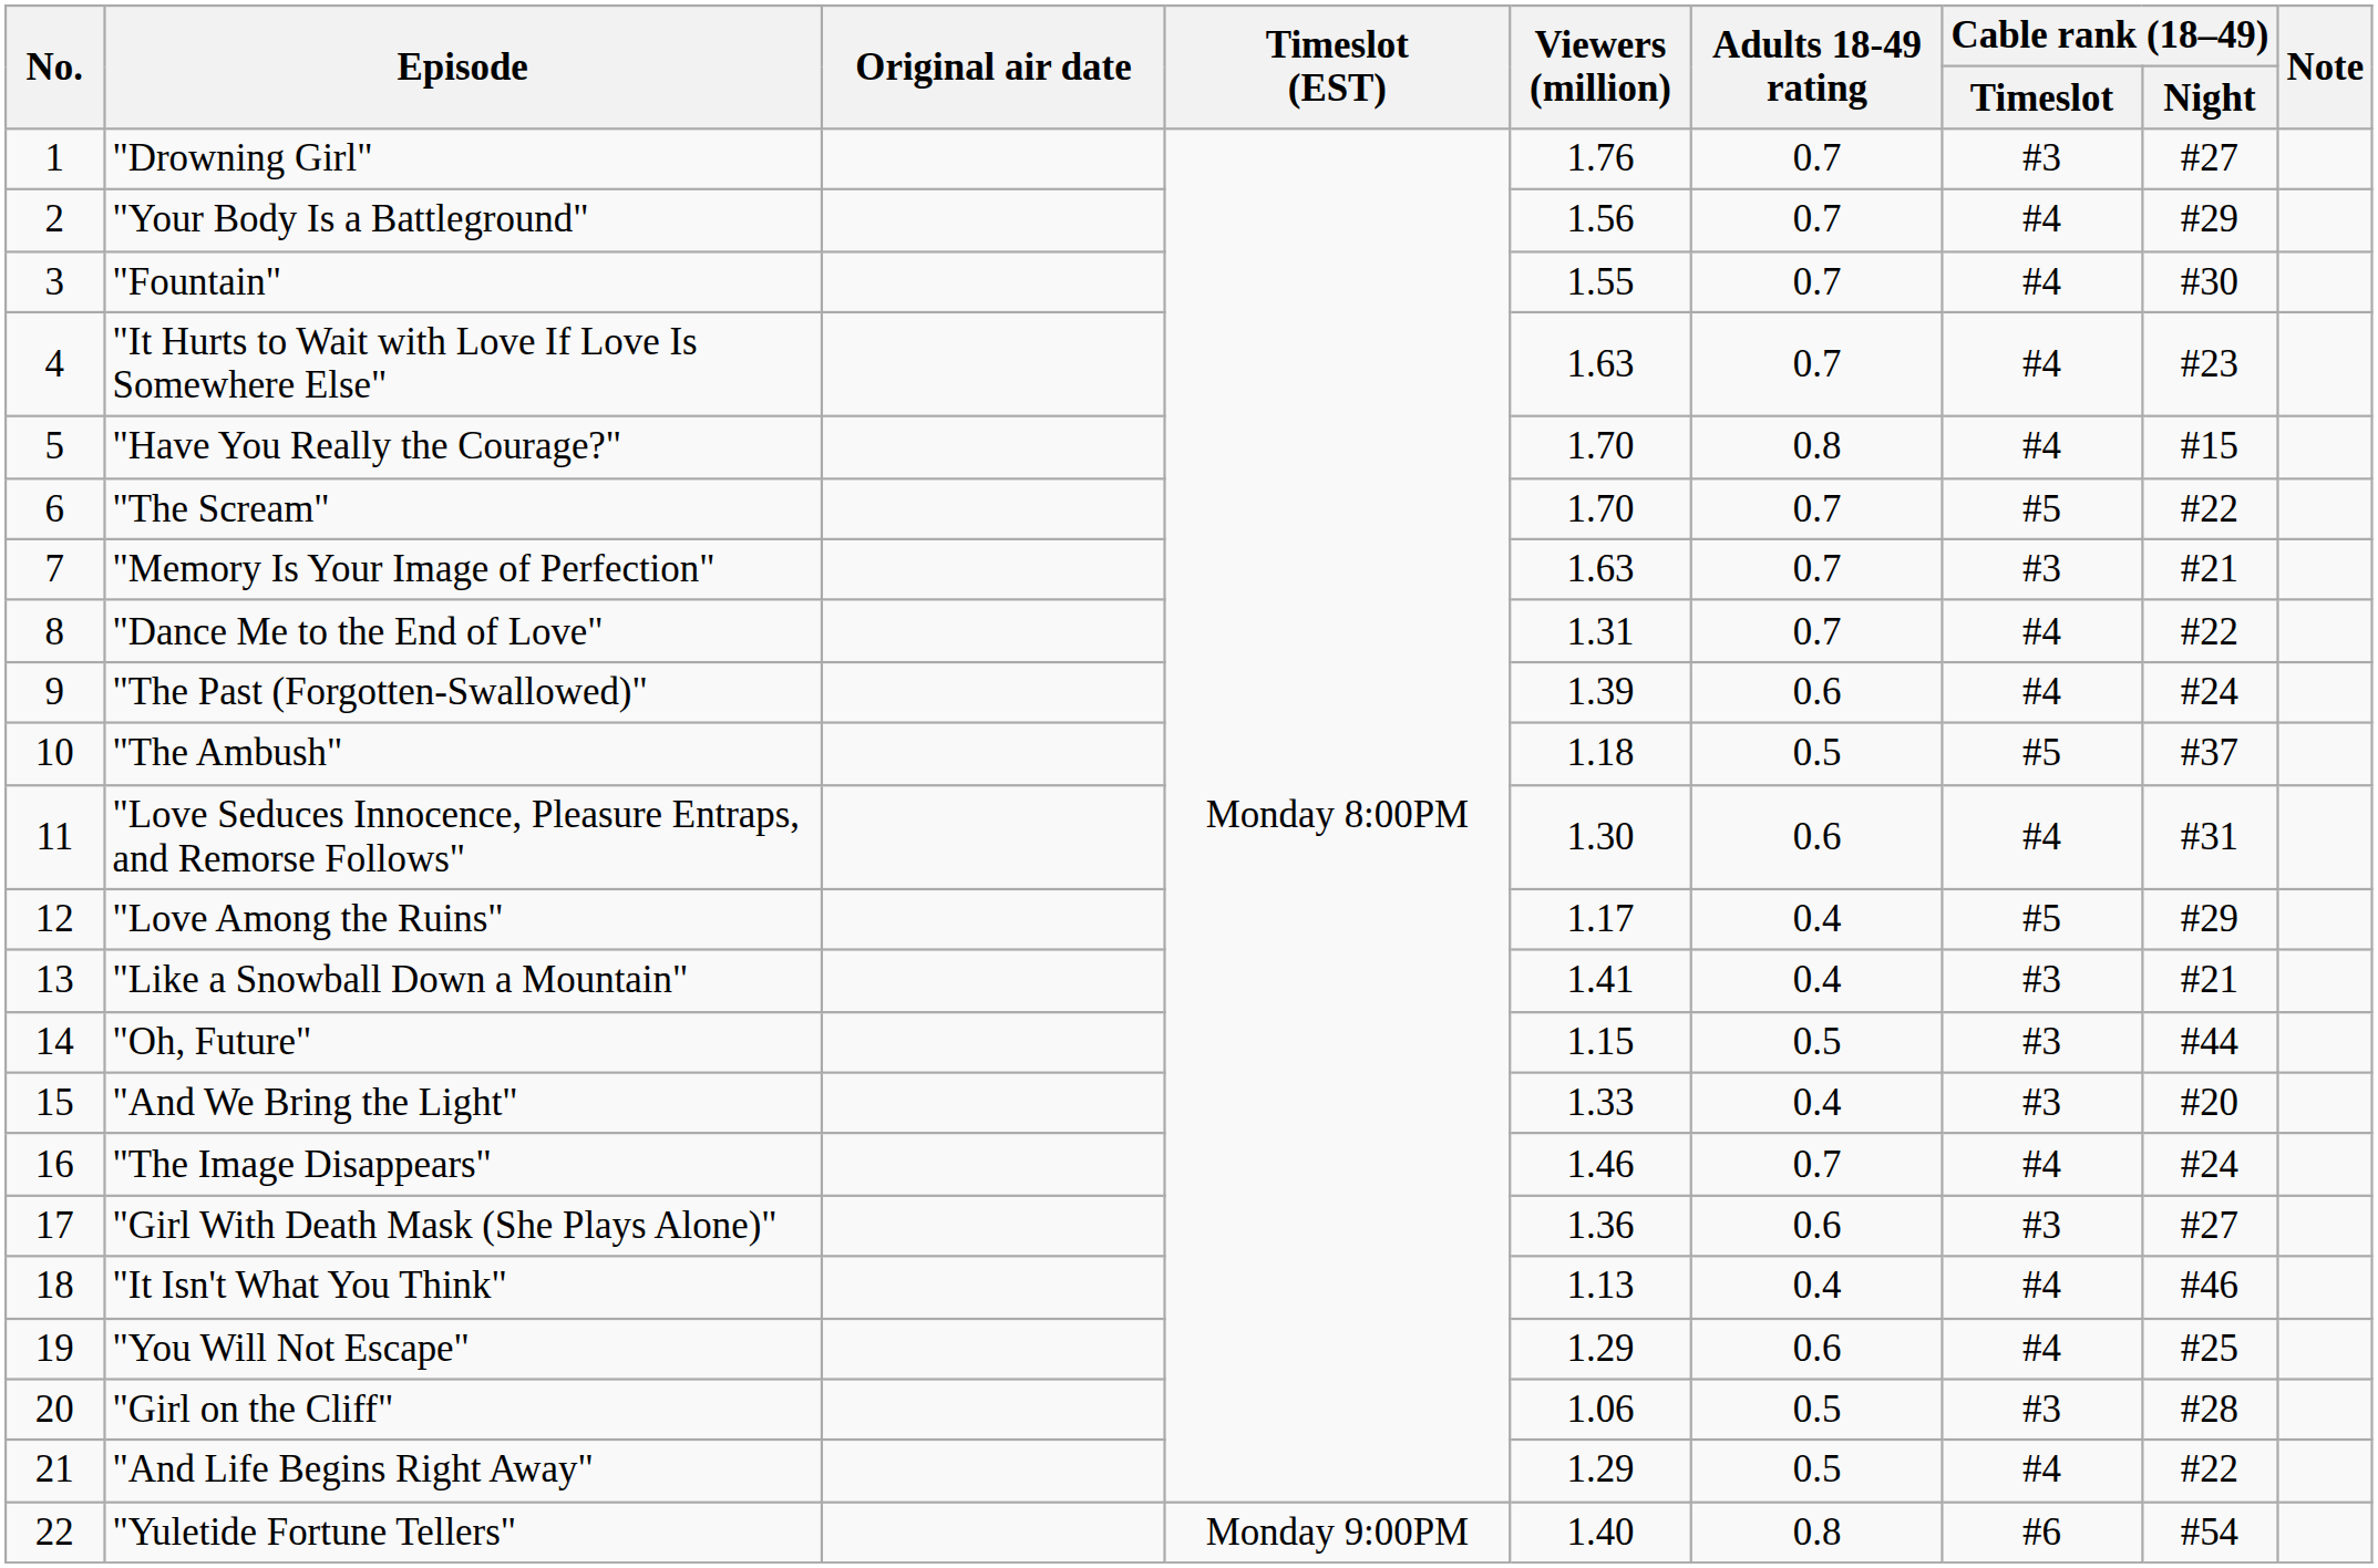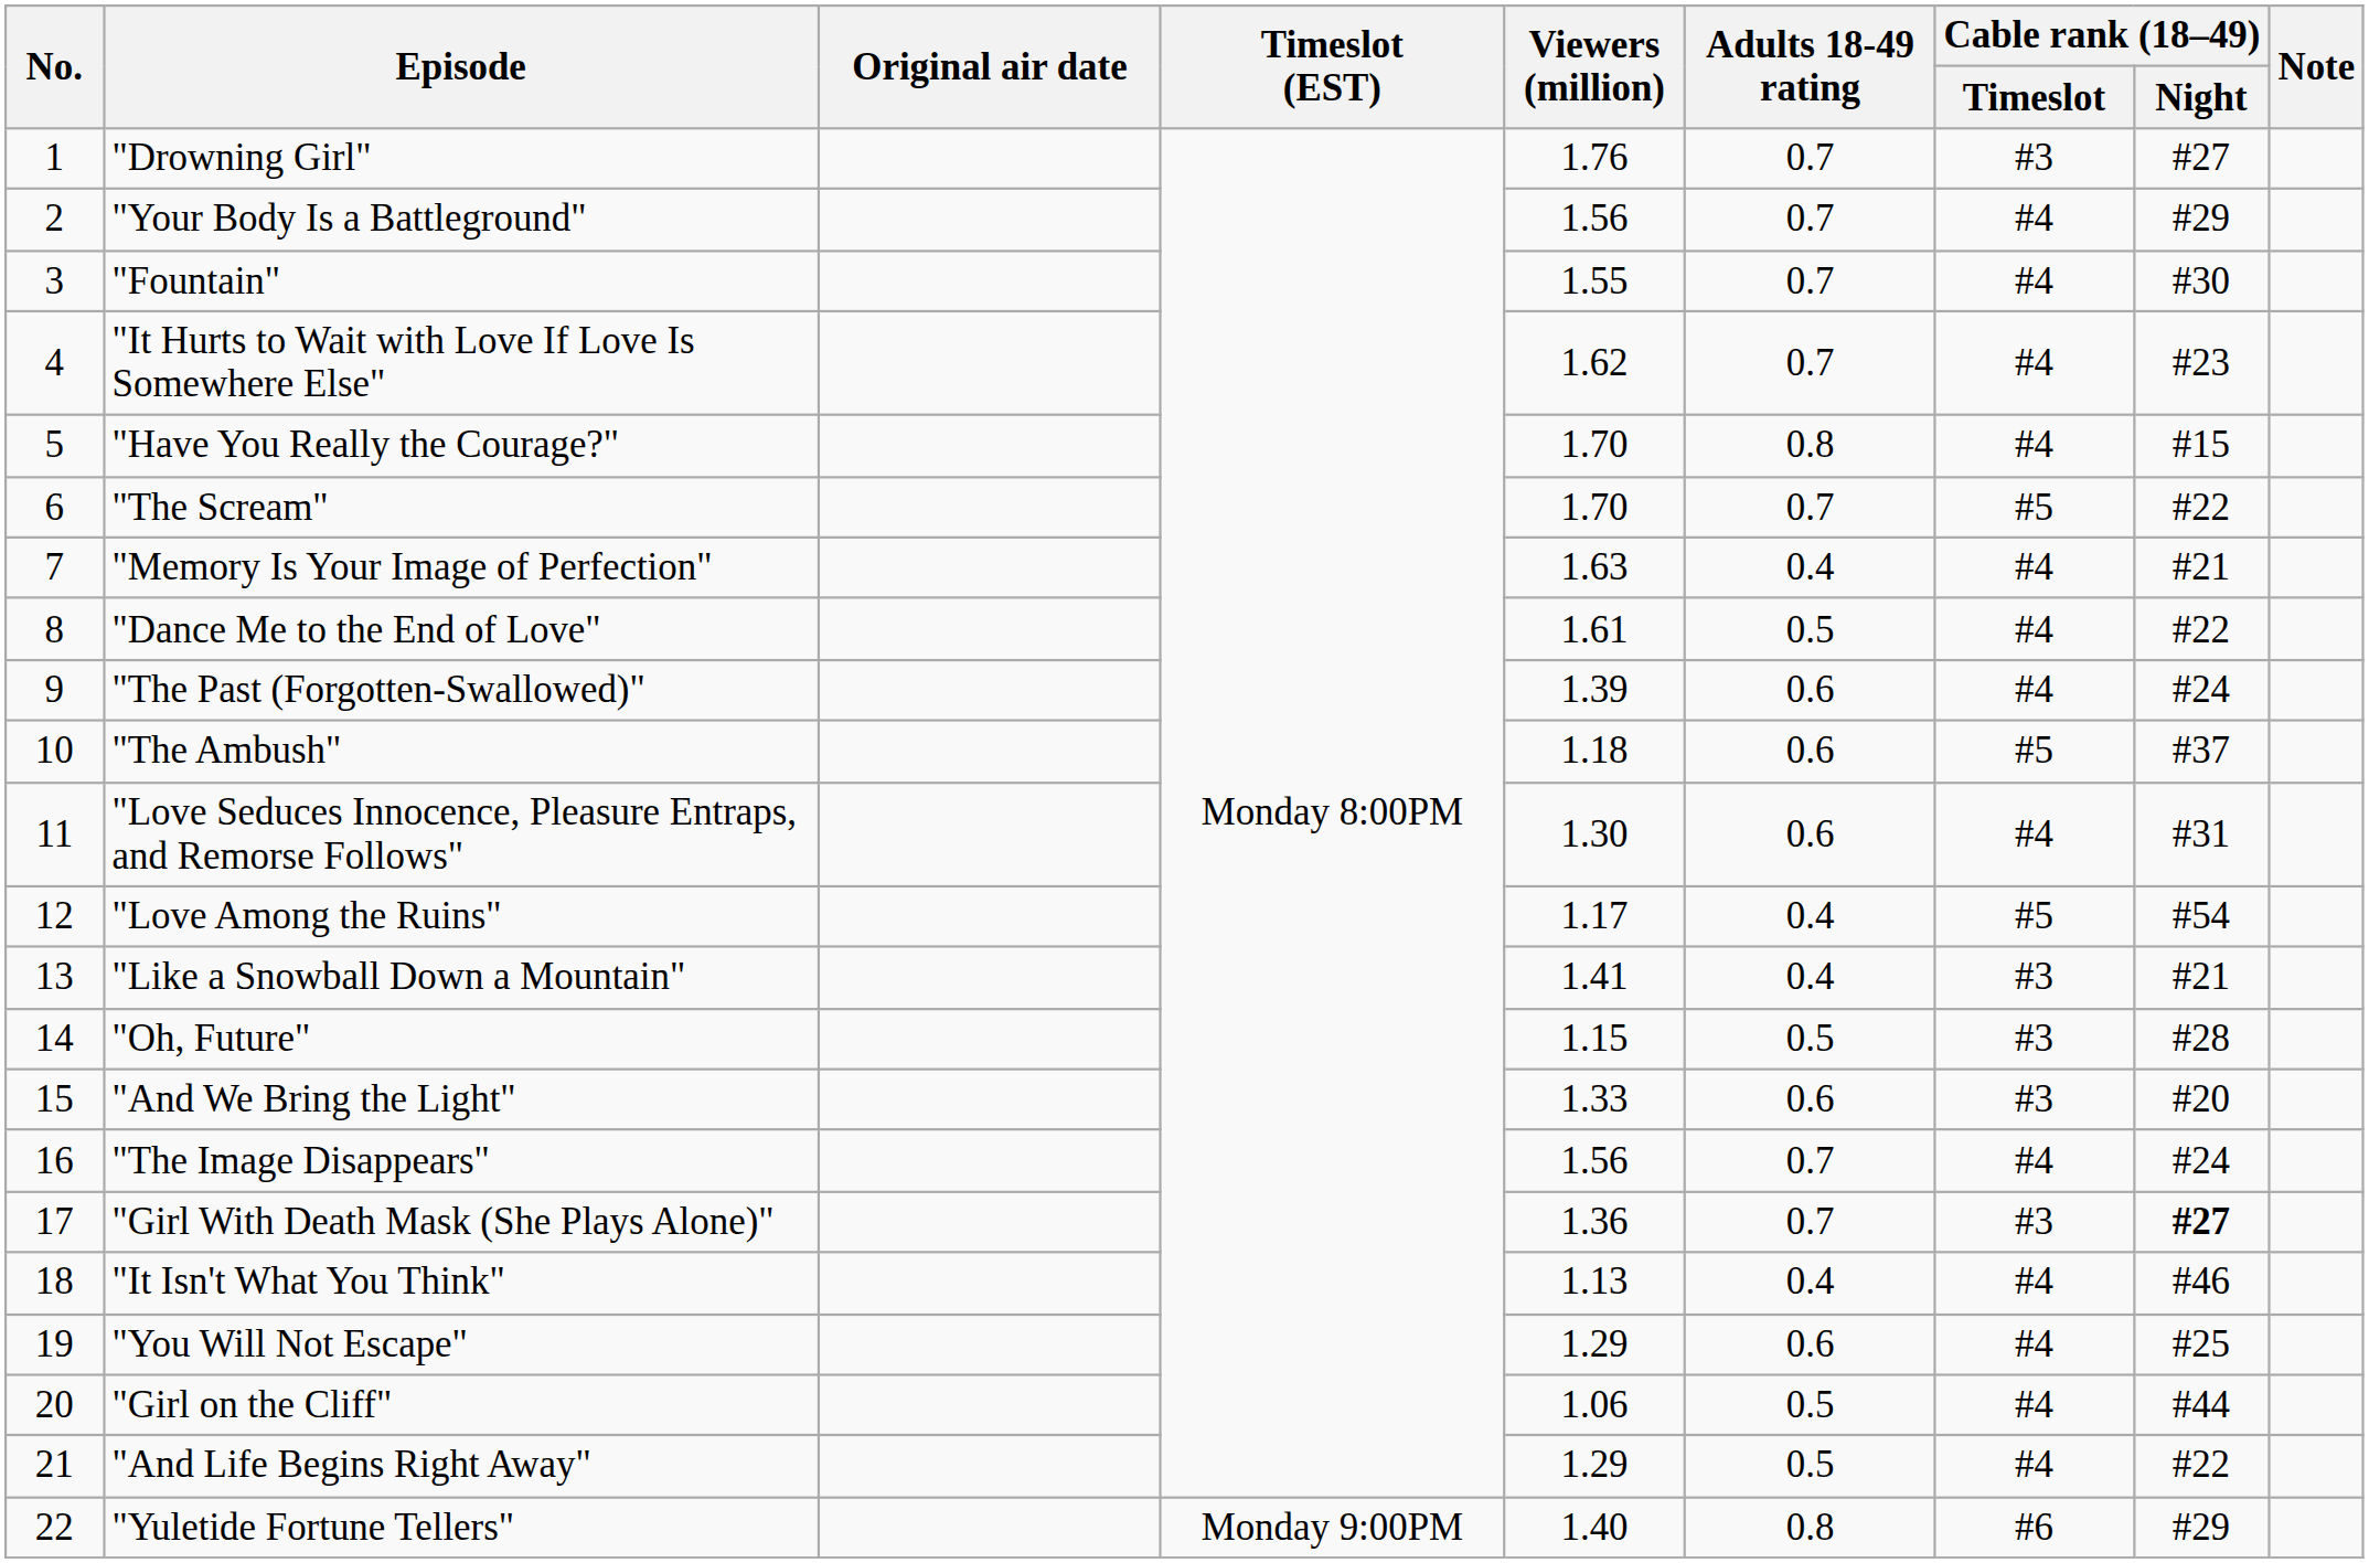 <table style="text-align:center;" class="wikitable sortable">
 <tr>
 <th style="padding:0 8px;" rowspan="2">No.</th>
 <th style="width:290px;" rowspan="2">Episode</th>
 <th style="width:135px;" rowspan="2">Original air date</th>
 <th style="width:135px;" rowspan="2">Timeslot<br>(EST)</th>
 <th style="padding:0 8px;" rowspan="2">Viewers<br>(million)</th>
 <th style="padding:0 8px;" rowspan="2">Adults 18-49<br>rating</th>
 <th scope="col" colspan=2>Cable rank (18–49)</th>
 <th scope="col" rowspan="2">Note</th>
 </tr>
 <tr>
 <th scope="col">Timeslot</th>
 <th scope="col">Night</th>
 </tr>
 <tr>
 <td>1</td>
 <td style="text-align:left">"Drowning Girl"</td>
 <td></td>
 <td rowspan="21">Monday 8:00PM</td>
 <td>1.76</td>
 <td>0.7</td>
 <td>#3</td>
 <td>#27</td>
 <td></td>
 </tr>
 <tr>
 <td>2</td>
 <td style="text-align:left">"Your Body Is a Battleground"</td>
 <td></td>
 <td>1.56</td>
 <td>0.7</td>
 <td>#4</td>
 <td>#29</td>
 <td></td>
 </tr>
 <tr>
 <td>3</td>
 <td style="text-align:left">"Fountain"</td>
 <td></td>
 <td>1.55</td>
 <td>0.7</td>
 <td>#4</td>
 <td>#30</td>
 <td></td>
 </tr>
 <tr>
 <td>4</td>
 <td style="text-align:left">"It Hurts to Wait with Love If Love Is Somewhere Else"</td>
 <td></td>
-<td>1.63</td>
+<td>1.62</td>
 <td>0.7</td>
 <td>#4</td>
 <td>#23</td>
 <td></td>
 </tr>
 <tr>
 <td>5</td>
 <td style="text-align:left">"Have You Really the Courage?"</td>
 <td></td>
 <td>1.70</td>
 <td>0.8</td>
 <td>#4</td>
 <td>#15</td>
 <td></td>
 </tr>
 <tr>
 <td>6</td>
 <td style="text-align:left">"The Scream"</td>
 <td></td>
 <td>1.70</td>
 <td>0.7</td>
 <td>#5</td>
 <td>#22</td>
 <td></td>
 </tr>
 <tr>
 <td>7</td>
 <td style="text-align:left">"Memory Is Your Image of Perfection"</td>
 <td></td>
 <td>1.63</td>
-<td>0.7</td>
-<td>#3</td>
+<td>0.4</td>
+<td>#4</td>
 <td>#21</td>
 <td></td>
 </tr>
 <tr>
 <td>8</td>
 <td style="text-align:left">"Dance Me to the End of Love"</td>
 <td></td>
-<td>1.31</td>
-<td>0.7</td>
+<td>1.61</td>
+<td>0.5</td>
 <td>#4</td>
 <td>#22</td>
 <td></td>
 </tr>
 <tr>
 <td>9</td>
 <td style="text-align:left">"The Past (Forgotten-Swallowed)"</td>
 <td></td>
 <td>1.39</td>
 <td>0.6</td>
 <td>#4</td>
 <td>#24</td>
 <td></td>
 </tr>
 <tr>
 <td>10</td>
 <td style="text-align:left">"The Ambush"</td>
 <td></td>
 <td>1.18</td>
-<td>0.5</td>
+<td>0.6</td>
 <td>#5</td>
 <td>#37</td>
 <td></td>
 </tr>
 <tr>
 <td>11</td>
 <td style="text-align:left">"Love Seduces Innocence, Pleasure Entraps, and Remorse Follows"</td>
 <td></td>
 <td>1.30</td>
 <td>0.6</td>
 <td>#4</td>
 <td>#31</td>
 <td></td>
 </tr>
 <tr>
 <td>12</td>
 <td style="text-align:left">"Love Among the Ruins"</td>
 <td></td>
 <td>1.17</td>
 <td>0.4</td>
 <td>#5</td>
-<td>#29</td>
+<td>#54</td>
 <td></td>
 </tr>
 <tr>
 <td>13</td>
 <td style="text-align:left">"Like a Snowball Down a Mountain"</td>
 <td></td>
 <td>1.41</td>
 <td>0.4</td>
 <td>#3</td>
 <td>#21</td>
 <td></td>
 </tr>
 <tr>
 <td>14</td>
 <td style="text-align:left">"Oh, Future"</td>
 <td></td>
 <td>1.15</td>
 <td>0.5</td>
 <td>#3</td>
-<td>#44</td>
+<td>#28</td>
 <td></td>
 </tr>
 <tr>
 <td>15</td>
 <td style="text-align:left">"And We Bring the Light"</td>
 <td></td>
 <td>1.33</td>
-<td>0.4</td>
+<td>0.6</td>
 <td>#3</td>
 <td>#20</td>
 <td></td>
 </tr>
 <tr>
 <td>16</td>
 <td style="text-align:left">"The Image Disappears"</td>
 <td></td>
-<td>1.46</td>
+<td>1.56</td>
 <td>0.7</td>
 <td>#4</td>
 <td>#24</td>
 <td></td>
 </tr>
 <tr>
 <td>17</td>
 <td style="text-align:left">"Girl With Death Mask (She Plays Alone)"</td>
 <td></td>
 <td>1.36</td>
-<td>0.6</td>
+<td>0.7</td>
 <td>#3</td>
-<td>#27</td>
+<td><strong>#27</strong></td>
 <td></td>
 </tr>
 <tr>
 <td>18</td>
 <td style="text-align:left">"It Isn't What You Think"</td>
 <td></td>
 <td>1.13</td>
 <td>0.4</td>
 <td>#4</td>
 <td>#46</td>
 <td></td>
 </tr>
 <tr>
 <td>19</td>
 <td style="text-align:left">"You Will Not Escape"</td>
 <td></td>
 <td>1.29</td>
 <td>0.6</td>
 <td>#4</td>
 <td>#25</td>
 <td></td>
 </tr>
 <tr>
 <td>20</td>
 <td style="text-align:left">"Girl on the Cliff"</td>
 <td></td>
 <td>1.06</td>
 <td>0.5</td>
-<td>#3</td>
-<td>#28</td>
+<td>#4</td>
+<td>#44</td>
 <td></td>
 </tr>
 <tr>
 <td>21</td>
 <td style="text-align:left">"And Life Begins Right Away"</td>
 <td></td>
 <td>1.29</td>
 <td>0.5</td>
 <td>#4</td>
 <td>#22</td>
 <td></td>
 </tr>
 <tr>
 <td>22</td>
 <td style="text-align:left">"Yuletide Fortune Tellers"</td>
 <td></td>
 <td>Monday 9:00PM</td>
 <td>1.40</td>
 <td>0.8</td>
 <td>#6</td>
-<td>#54</td>
+<td>#29</td>
 <td></td>
 </tr>
 </table>
